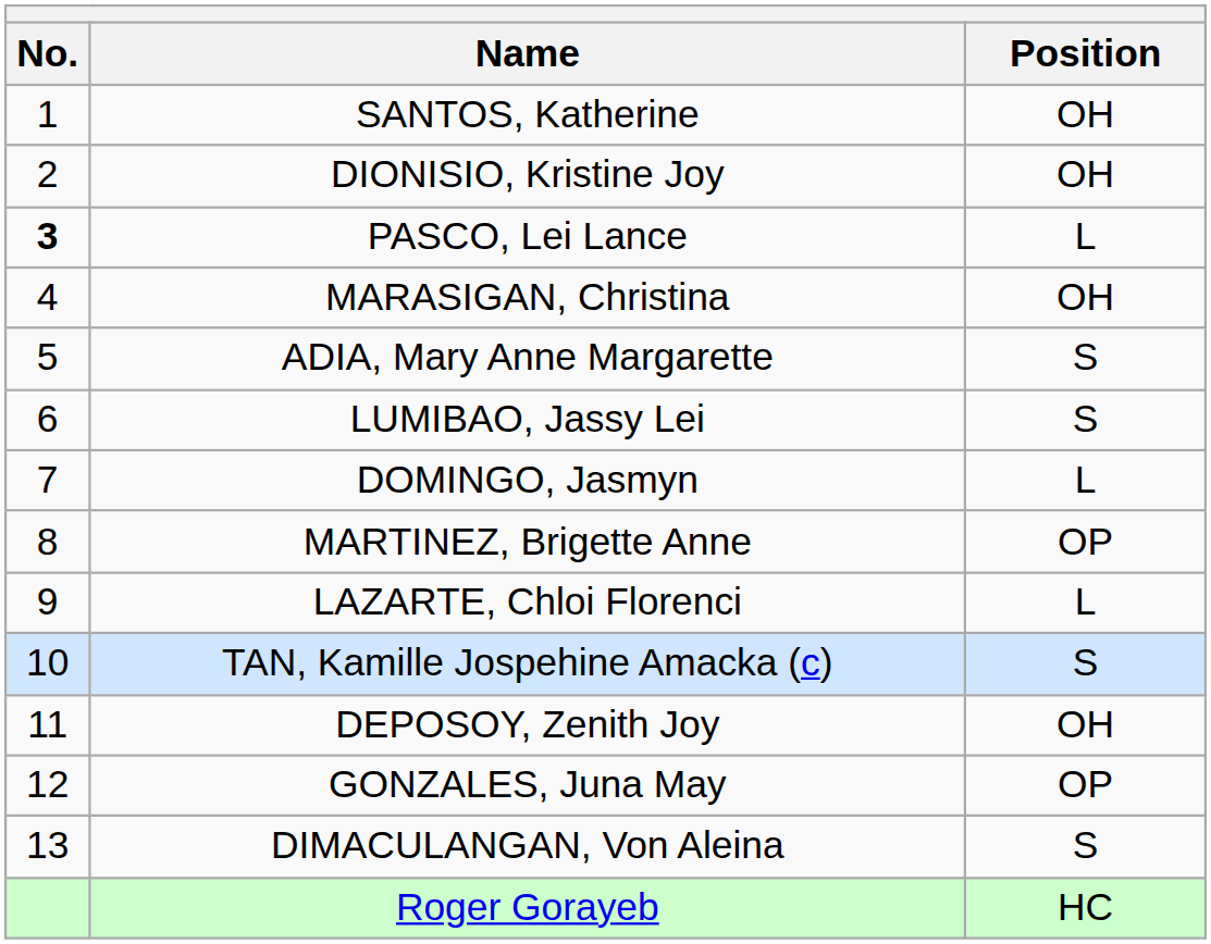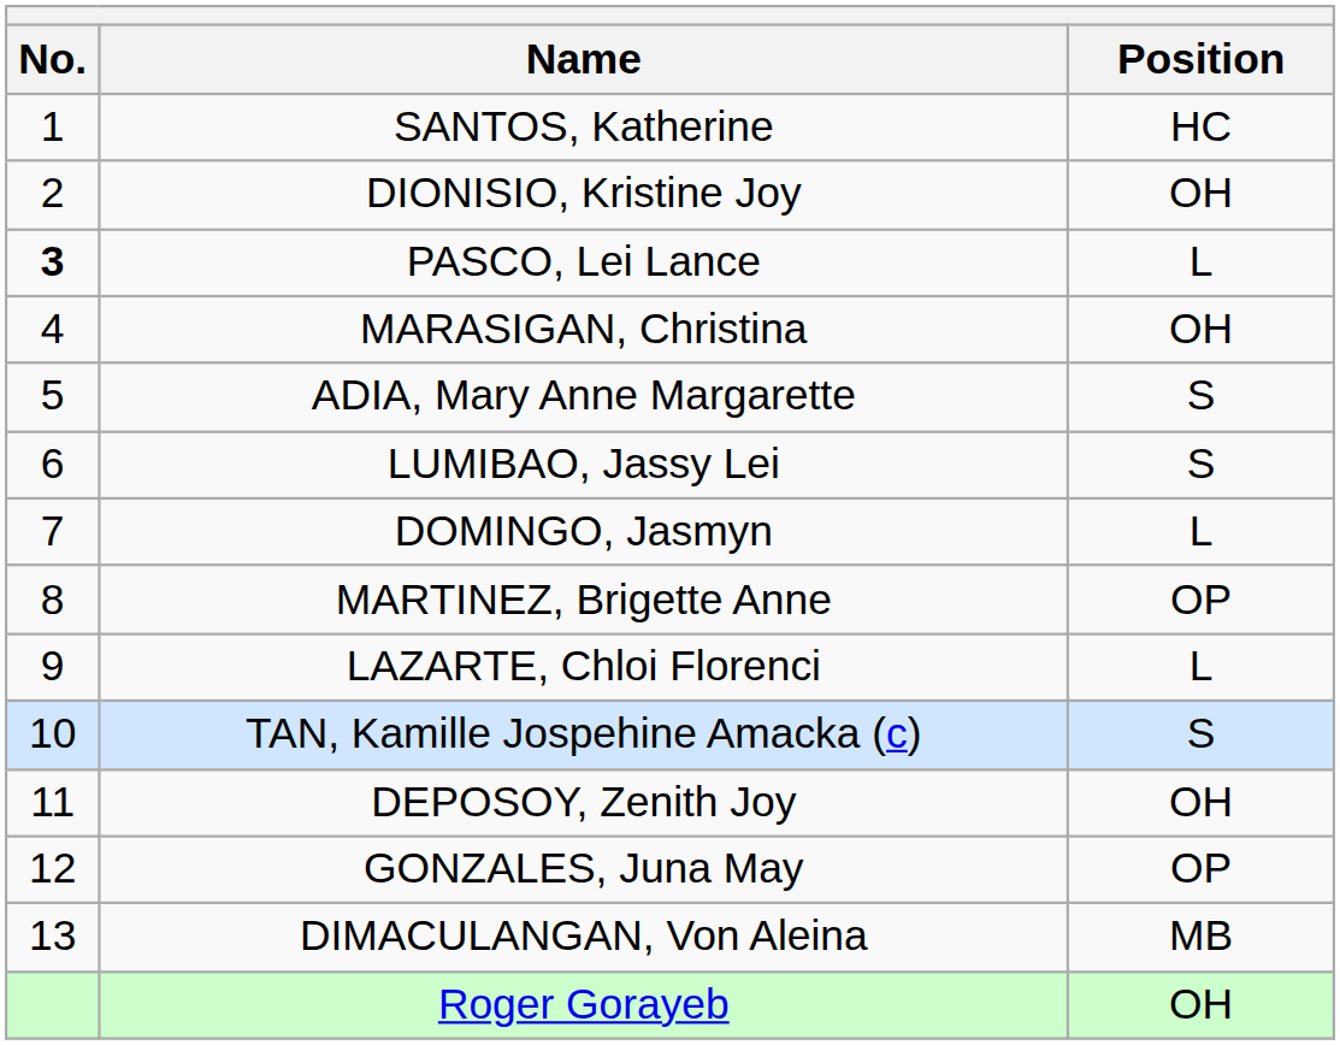 <table class="wikitable mw-collapsible mw-collapsed" style="text-align:center; width:500px; border:none">
 <tr>
 <th style="text-align:left" colspan="3"></th>
 </tr>
 <tr>
 <th style="width:7%">No.</th>
 <th>Name</th>
 <th style="width:20%">Position</th>
 </tr>
 <tr>
 <td>1</td>
 <td>SANTOS, Katherine</td>
-<td>OH</td>
+<td>HC</td>
 </tr>
 <tr>
 <td>2</td>
 <td>DIONISIO, Kristine Joy</td>
 <td>OH</td>
 </tr>
 <tr>
 <td><strong>3</strong></td>
 <td>PASCO, Lei Lance</td>
 <td>L</td>
 </tr>
 <tr>
 <td>4</td>
 <td>MARASIGAN, Christina</td>
 <td>OH</td>
 </tr>
 <tr>
 <td>5</td>
 <td>ADIA, Mary Anne Margarette</td>
 <td>S</td>
 </tr>
 <tr>
 <td>6</td>
 <td>LUMIBAO, Jassy Lei</td>
 <td>S</td>
 </tr>
 <tr>
 <td>7</td>
 <td>DOMINGO, Jasmyn</td>
 <td>L</td>
 </tr>
 <tr>
 <td>8</td>
 <td>MARTINEZ, Brigette Anne</td>
 <td>OP</td>
 </tr>
 <tr>
 <td>9</td>
 <td>LAZARTE, Chloi Florenci</td>
 <td>L</td>
 </tr>
 <tr bgcolor=#DOE6FF>
 <td>10</td>
 <td>TAN, Kamille Jospehine Amacka (<a href='#'>c</a>)</td>
 <td>S</td>
 </tr>
 <tr>
 <td>11</td>
 <td>DEPOSOY, Zenith Joy</td>
 <td>OH</td>
 </tr>
 <tr>
 <td>12</td>
 <td>GONZALES, Juna May</td>
 <td>OP</td>
 </tr>
 <tr>
 <td>13</td>
 <td>DIMACULANGAN, Von Aleina</td>
-<td>S</td>
+<td>MB</td>
 </tr>
 <tr bgcolor=#CCFFCC>
 <td></td>
 <td><a href='#'>Roger Gorayeb</a></td>
-<td>HC</td>
+<td>OH</td>
 </tr>
 </table>
